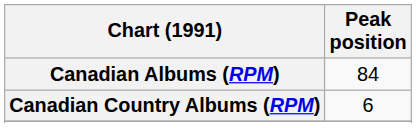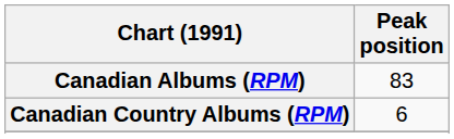 <table class="wikitable sortable plainrowheaders" style="text-align:center">
 <tr>
 <th scope="col">Chart (1991)</th>
 <th scope="col">Peak<br> position</th>
 </tr>
 <tr>
 <th scope="row">Canadian Albums (<em><a href='#'>RPM</a></em>)</th>
-<td>84</td>
+<td>83</td>
 </tr>
 <tr>
 <th scope="row">Canadian Country Albums (<em><a href='#'>RPM</a></em>)</th>
 <td>6</td>
 </tr>
 <tr>
 </tr>
 <tr>
 </tr>
 </table>
